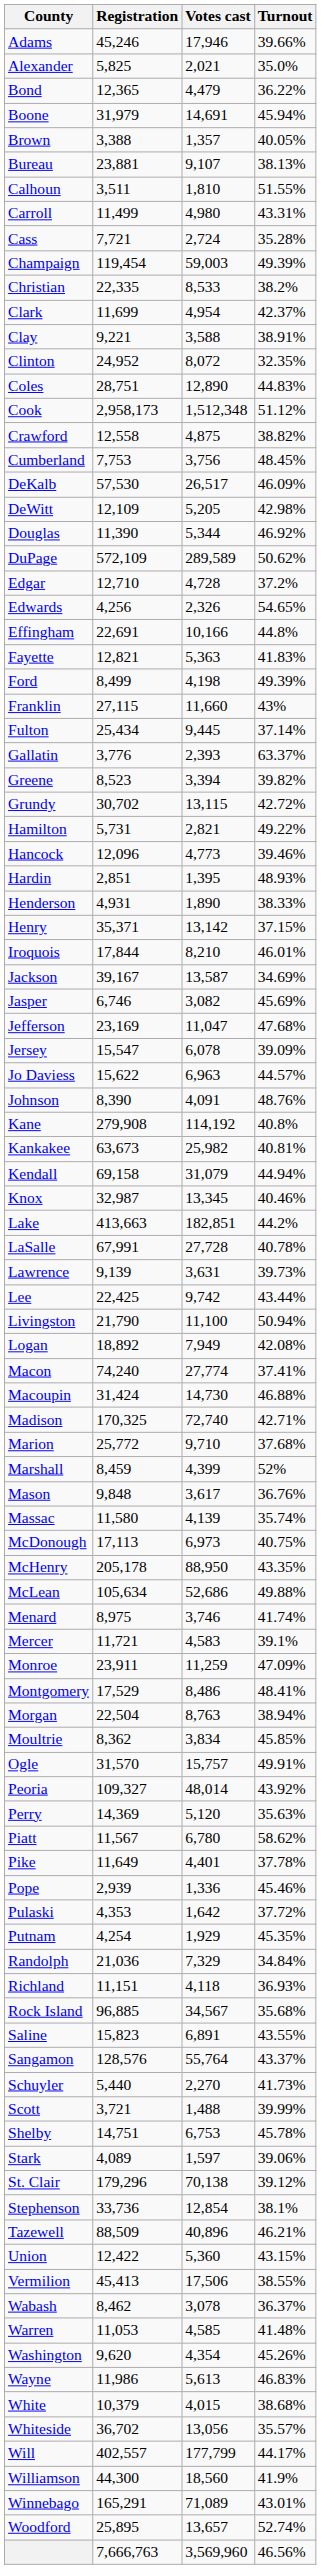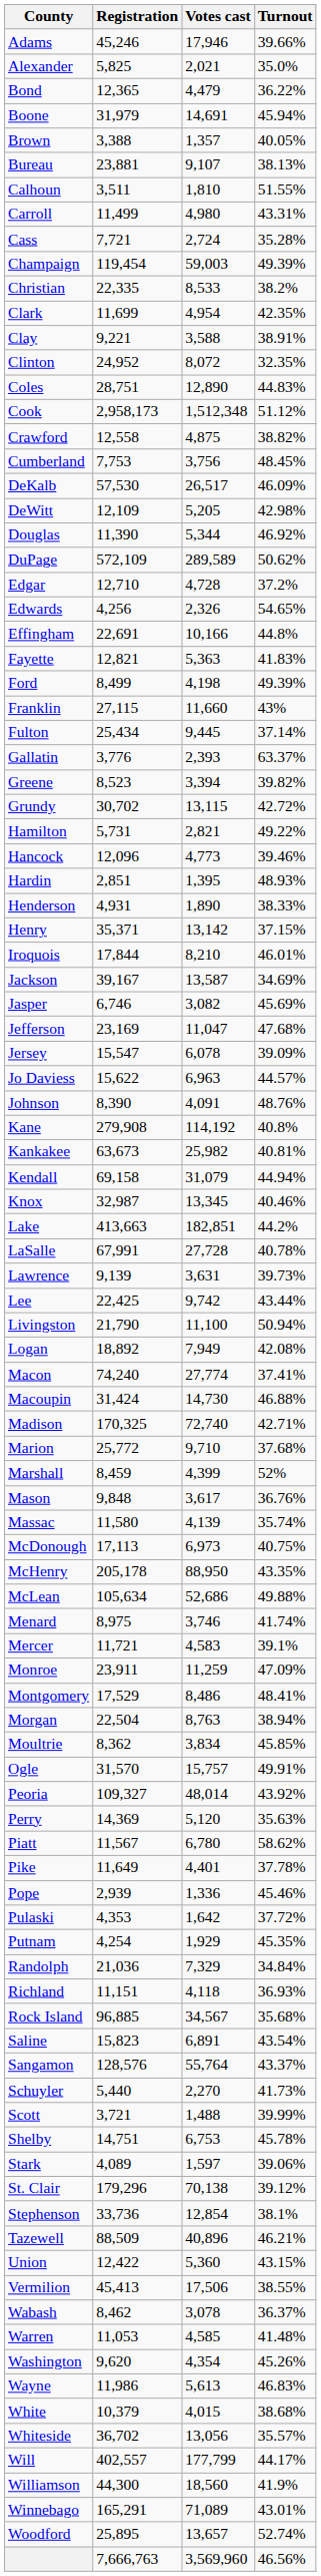 <table class="wikitable collapsible collapsed sortable">
 <tr>
 <th>County</th>
 <th>Registration</th>
 <th>Votes cast</th>
 <th>Turnout</th>
 </tr>
 <tr>
 <td><a href='#'>Adams</a></td>
 <td>45,246</td>
 <td>17,946</td>
 <td>39.66%</td>
 </tr>
 <tr>
 <td><a href='#'>Alexander</a></td>
 <td>5,825</td>
 <td>2,021</td>
 <td>35.0%</td>
 </tr>
 <tr>
 <td><a href='#'>Bond</a></td>
 <td>12,365</td>
 <td>4,479</td>
 <td>36.22%</td>
 </tr>
 <tr>
 <td><a href='#'>Boone</a></td>
 <td>31,979</td>
 <td>14,691</td>
 <td>45.94%</td>
 </tr>
 <tr>
 <td><a href='#'>Brown</a></td>
 <td>3,388</td>
 <td>1,357</td>
 <td>40.05%</td>
 </tr>
 <tr>
 <td><a href='#'>Bureau</a></td>
 <td>23,881</td>
 <td>9,107</td>
 <td>38.13%</td>
 </tr>
 <tr>
 <td><a href='#'>Calhoun</a></td>
 <td>3,511</td>
 <td>1,810</td>
 <td>51.55%</td>
 </tr>
 <tr>
 <td><a href='#'>Carroll</a></td>
 <td>11,499</td>
 <td>4,980</td>
 <td>43.31%</td>
 </tr>
 <tr>
 <td><a href='#'>Cass</a></td>
 <td>7,721</td>
 <td>2,724</td>
 <td>35.28%</td>
 </tr>
 <tr>
 <td><a href='#'>Champaign</a></td>
 <td>119,454</td>
 <td>59,003</td>
 <td>49.39%</td>
 </tr>
 <tr>
 <td><a href='#'>Christian</a></td>
 <td>22,335</td>
 <td>8,533</td>
 <td>38.2%</td>
 </tr>
 <tr>
 <td><a href='#'>Clark</a></td>
 <td>11,699</td>
 <td>4,954</td>
-<td>42.37%</td>
+<td>42.35%</td>
 </tr>
 <tr>
 <td><a href='#'>Clay</a></td>
 <td>9,221</td>
 <td>3,588</td>
 <td>38.91%</td>
 </tr>
 <tr>
 <td><a href='#'>Clinton</a></td>
 <td>24,952</td>
 <td>8,072</td>
 <td>32.35%</td>
 </tr>
 <tr>
 <td><a href='#'>Coles</a></td>
 <td>28,751</td>
 <td>12,890</td>
 <td>44.83%</td>
 </tr>
 <tr>
 <td><a href='#'>Cook</a></td>
 <td>2,958,173</td>
 <td>1,512,348</td>
 <td>51.12%</td>
 </tr>
 <tr>
 <td><a href='#'>Crawford</a></td>
 <td>12,558</td>
 <td>4,875</td>
 <td>38.82%</td>
 </tr>
 <tr>
 <td><a href='#'>Cumberland</a></td>
 <td>7,753</td>
 <td>3,756</td>
 <td>48.45%</td>
 </tr>
 <tr>
 <td><a href='#'>DeKalb</a></td>
 <td>57,530</td>
 <td>26,517</td>
 <td>46.09%</td>
 </tr>
 <tr>
 <td><a href='#'>DeWitt</a></td>
 <td>12,109</td>
 <td>5,205</td>
 <td>42.98%</td>
 </tr>
 <tr>
 <td><a href='#'>Douglas</a></td>
 <td>11,390</td>
 <td>5,344</td>
 <td>46.92%</td>
 </tr>
 <tr>
 <td><a href='#'>DuPage</a></td>
 <td>572,109</td>
 <td>289,589</td>
 <td>50.62%</td>
 </tr>
 <tr>
 <td><a href='#'>Edgar</a></td>
 <td>12,710</td>
 <td>4,728</td>
 <td>37.2%</td>
 </tr>
 <tr>
 <td><a href='#'>Edwards</a></td>
 <td>4,256</td>
 <td>2,326</td>
 <td>54.65%</td>
 </tr>
 <tr>
 <td><a href='#'>Effingham</a></td>
 <td>22,691</td>
 <td>10,166</td>
 <td>44.8%</td>
 </tr>
 <tr>
 <td><a href='#'>Fayette</a></td>
 <td>12,821</td>
 <td>5,363</td>
 <td>41.83%</td>
 </tr>
 <tr>
 <td><a href='#'>Ford</a></td>
 <td>8,499</td>
 <td>4,198</td>
 <td>49.39%</td>
 </tr>
 <tr>
 <td><a href='#'>Franklin</a></td>
 <td>27,115</td>
 <td>11,660</td>
 <td>43%</td>
 </tr>
 <tr>
 <td><a href='#'>Fulton</a></td>
 <td>25,434</td>
 <td>9,445</td>
 <td>37.14%</td>
 </tr>
 <tr>
 <td><a href='#'>Gallatin</a></td>
 <td>3,776</td>
 <td>2,393</td>
 <td>63.37%</td>
 </tr>
 <tr>
 <td><a href='#'>Greene</a></td>
 <td>8,523</td>
 <td>3,394</td>
 <td>39.82%</td>
 </tr>
 <tr>
 <td><a href='#'>Grundy</a></td>
 <td>30,702</td>
 <td>13,115</td>
 <td>42.72%</td>
 </tr>
 <tr>
 <td><a href='#'>Hamilton</a></td>
 <td>5,731</td>
 <td>2,821</td>
 <td>49.22%</td>
 </tr>
 <tr>
 <td><a href='#'>Hancock</a></td>
 <td>12,096</td>
 <td>4,773</td>
 <td>39.46%</td>
 </tr>
 <tr>
 <td><a href='#'>Hardin</a></td>
 <td>2,851</td>
 <td>1,395</td>
 <td>48.93%</td>
 </tr>
 <tr>
 <td><a href='#'>Henderson</a></td>
 <td>4,931</td>
 <td>1,890</td>
 <td>38.33%</td>
 </tr>
 <tr>
 <td><a href='#'>Henry</a></td>
 <td>35,371</td>
 <td>13,142</td>
 <td>37.15%</td>
 </tr>
 <tr>
 <td><a href='#'>Iroquois</a></td>
 <td>17,844</td>
 <td>8,210</td>
 <td>46.01%</td>
 </tr>
 <tr>
 <td><a href='#'>Jackson</a></td>
 <td>39,167</td>
 <td>13,587</td>
 <td>34.69%</td>
 </tr>
 <tr>
 <td><a href='#'>Jasper</a></td>
 <td>6,746</td>
 <td>3,082</td>
 <td>45.69%</td>
 </tr>
 <tr>
 <td><a href='#'>Jefferson</a></td>
 <td>23,169</td>
 <td>11,047</td>
 <td>47.68%</td>
 </tr>
 <tr>
 <td><a href='#'>Jersey</a></td>
 <td>15,547</td>
 <td>6,078</td>
 <td>39.09%</td>
 </tr>
 <tr>
 <td><a href='#'>Jo Daviess</a></td>
 <td>15,622</td>
 <td>6,963</td>
 <td>44.57%</td>
 </tr>
 <tr>
 <td><a href='#'>Johnson</a></td>
 <td>8,390</td>
 <td>4,091</td>
 <td>48.76%</td>
 </tr>
 <tr>
 <td><a href='#'>Kane</a></td>
 <td>279,908</td>
 <td>114,192</td>
 <td>40.8%</td>
 </tr>
 <tr>
 <td><a href='#'>Kankakee</a></td>
 <td>63,673</td>
 <td>25,982</td>
 <td>40.81%</td>
 </tr>
 <tr>
 <td><a href='#'>Kendall</a></td>
 <td>69,158</td>
 <td>31,079</td>
 <td>44.94%</td>
 </tr>
 <tr>
 <td><a href='#'>Knox</a></td>
 <td>32,987</td>
 <td>13,345</td>
 <td>40.46%</td>
 </tr>
 <tr>
 <td><a href='#'>Lake</a></td>
 <td>413,663</td>
 <td>182,851</td>
 <td>44.2%</td>
 </tr>
 <tr>
 <td><a href='#'>LaSalle</a></td>
 <td>67,991</td>
 <td>27,728</td>
 <td>40.78%</td>
 </tr>
 <tr>
 <td><a href='#'>Lawrence</a></td>
 <td>9,139</td>
 <td>3,631</td>
 <td>39.73%</td>
 </tr>
 <tr>
 <td><a href='#'>Lee</a></td>
 <td>22,425</td>
 <td>9,742</td>
 <td>43.44%</td>
 </tr>
 <tr>
 <td><a href='#'>Livingston</a></td>
 <td>21,790</td>
 <td>11,100</td>
 <td>50.94%</td>
 </tr>
 <tr>
 <td><a href='#'>Logan</a></td>
 <td>18,892</td>
 <td>7,949</td>
 <td>42.08%</td>
 </tr>
 <tr>
 <td><a href='#'>Macon</a></td>
 <td>74,240</td>
 <td>27,774</td>
 <td>37.41%</td>
 </tr>
 <tr>
 <td><a href='#'>Macoupin</a></td>
 <td>31,424</td>
 <td>14,730</td>
 <td>46.88%</td>
 </tr>
 <tr>
 <td><a href='#'>Madison</a></td>
 <td>170,325</td>
 <td>72,740</td>
 <td>42.71%</td>
 </tr>
 <tr>
 <td><a href='#'>Marion</a></td>
 <td>25,772</td>
 <td>9,710</td>
 <td>37.68%</td>
 </tr>
 <tr>
 <td><a href='#'>Marshall</a></td>
 <td>8,459</td>
 <td>4,399</td>
 <td>52%</td>
 </tr>
 <tr>
 <td><a href='#'>Mason</a></td>
 <td>9,848</td>
 <td>3,617</td>
 <td>36.76%</td>
 </tr>
 <tr>
 <td><a href='#'>Massac</a></td>
 <td>11,580</td>
 <td>4,139</td>
 <td>35.74%</td>
 </tr>
 <tr>
 <td><a href='#'>McDonough</a></td>
 <td>17,113</td>
 <td>6,973</td>
 <td>40.75%</td>
 </tr>
 <tr>
 <td><a href='#'>McHenry</a></td>
 <td>205,178</td>
 <td>88,950</td>
 <td>43.35%</td>
 </tr>
 <tr>
 <td><a href='#'>McLean</a></td>
 <td>105,634</td>
 <td>52,686</td>
 <td>49.88%</td>
 </tr>
 <tr>
 <td><a href='#'>Menard</a></td>
 <td>8,975</td>
 <td>3,746</td>
 <td>41.74%</td>
 </tr>
 <tr>
 <td><a href='#'>Mercer</a></td>
 <td>11,721</td>
 <td>4,583</td>
 <td>39.1%</td>
 </tr>
 <tr>
 <td><a href='#'>Monroe</a></td>
 <td>23,911</td>
 <td>11,259</td>
 <td>47.09%</td>
 </tr>
 <tr>
 <td><a href='#'>Montgomery</a></td>
 <td>17,529</td>
 <td>8,486</td>
 <td>48.41%</td>
 </tr>
 <tr>
 <td><a href='#'>Morgan</a></td>
 <td>22,504</td>
 <td>8,763</td>
 <td>38.94%</td>
 </tr>
 <tr>
 <td><a href='#'>Moultrie</a></td>
 <td>8,362</td>
 <td>3,834</td>
 <td>45.85%</td>
 </tr>
 <tr>
 <td><a href='#'>Ogle</a></td>
 <td>31,570</td>
 <td>15,757</td>
 <td>49.91%</td>
 </tr>
 <tr>
 <td><a href='#'>Peoria</a></td>
 <td>109,327</td>
 <td>48,014</td>
 <td>43.92%</td>
 </tr>
 <tr>
 <td><a href='#'>Perry</a></td>
 <td>14,369</td>
 <td>5,120</td>
 <td>35.63%</td>
 </tr>
 <tr>
 <td><a href='#'>Piatt</a></td>
 <td>11,567</td>
 <td>6,780</td>
 <td>58.62%</td>
 </tr>
 <tr>
 <td><a href='#'>Pike</a></td>
 <td>11,649</td>
 <td>4,401</td>
 <td>37.78%</td>
 </tr>
 <tr>
 <td><a href='#'>Pope</a></td>
 <td>2,939</td>
 <td>1,336</td>
 <td>45.46%</td>
 </tr>
 <tr>
 <td><a href='#'>Pulaski</a></td>
 <td>4,353</td>
 <td>1,642</td>
 <td>37.72%</td>
 </tr>
 <tr>
 <td><a href='#'>Putnam</a></td>
 <td>4,254</td>
 <td>1,929</td>
 <td>45.35%</td>
 </tr>
 <tr>
 <td><a href='#'>Randolph</a></td>
 <td>21,036</td>
 <td>7,329</td>
 <td>34.84%</td>
 </tr>
 <tr>
 <td><a href='#'>Richland</a></td>
 <td>11,151</td>
 <td>4,118</td>
 <td>36.93%</td>
 </tr>
 <tr>
 <td><a href='#'>Rock Island</a></td>
 <td>96,885</td>
 <td>34,567</td>
 <td>35.68%</td>
 </tr>
 <tr>
 <td><a href='#'>Saline</a></td>
 <td>15,823</td>
 <td>6,891</td>
-<td>43.55%</td>
+<td>43.54%</td>
 </tr>
 <tr>
 <td><a href='#'>Sangamon</a></td>
 <td>128,576</td>
 <td>55,764</td>
 <td>43.37%</td>
 </tr>
 <tr>
 <td><a href='#'>Schuyler</a></td>
 <td>5,440</td>
 <td>2,270</td>
 <td>41.73%</td>
 </tr>
 <tr>
 <td><a href='#'>Scott</a></td>
 <td>3,721</td>
 <td>1,488</td>
 <td>39.99%</td>
 </tr>
 <tr>
 <td><a href='#'>Shelby</a></td>
 <td>14,751</td>
 <td>6,753</td>
 <td>45.78%</td>
 </tr>
 <tr>
 <td><a href='#'>Stark</a></td>
 <td>4,089</td>
 <td>1,597</td>
 <td>39.06%</td>
 </tr>
 <tr>
 <td><a href='#'>St. Clair</a></td>
 <td>179,296</td>
 <td>70,138</td>
 <td>39.12%</td>
 </tr>
 <tr>
 <td><a href='#'>Stephenson</a></td>
 <td>33,736</td>
 <td>12,854</td>
 <td>38.1%</td>
 </tr>
 <tr>
 <td><a href='#'>Tazewell</a></td>
 <td>88,509</td>
 <td>40,896</td>
 <td>46.21%</td>
 </tr>
 <tr>
 <td><a href='#'>Union</a></td>
 <td>12,422</td>
 <td>5,360</td>
 <td>43.15%</td>
 </tr>
 <tr>
 <td><a href='#'>Vermilion</a></td>
 <td>45,413</td>
 <td>17,506</td>
 <td>38.55%</td>
 </tr>
 <tr>
 <td><a href='#'>Wabash</a></td>
 <td>8,462</td>
 <td>3,078</td>
 <td>36.37%</td>
 </tr>
 <tr>
 <td><a href='#'>Warren</a></td>
 <td>11,053</td>
 <td>4,585</td>
 <td>41.48%</td>
 </tr>
 <tr>
 <td><a href='#'>Washington</a></td>
 <td>9,620</td>
 <td>4,354</td>
 <td>45.26%</td>
 </tr>
 <tr>
 <td><a href='#'>Wayne</a></td>
 <td>11,986</td>
 <td>5,613</td>
 <td>46.83%</td>
 </tr>
 <tr>
 <td><a href='#'>White</a></td>
 <td>10,379</td>
 <td>4,015</td>
 <td>38.68%</td>
 </tr>
 <tr>
 <td><a href='#'>Whiteside</a></td>
 <td>36,702</td>
 <td>13,056</td>
 <td>35.57%</td>
 </tr>
 <tr>
 <td><a href='#'>Will</a></td>
 <td>402,557</td>
 <td>177,799</td>
 <td>44.17%</td>
 </tr>
 <tr>
 <td><a href='#'>Williamson</a></td>
 <td>44,300</td>
 <td>18,560</td>
 <td>41.9%</td>
 </tr>
 <tr>
 <td><a href='#'>Winnebago</a></td>
 <td>165,291</td>
 <td>71,089</td>
 <td>43.01%</td>
 </tr>
 <tr>
 <td><a href='#'>Woodford</a></td>
 <td>25,895</td>
 <td>13,657</td>
 <td>52.74%</td>
 </tr>
 <tr>
 <th></th>
 <td>7,666,763</td>
 <td>3,569,960</td>
 <td>46.56%</td>
 </tr>
 </table>
